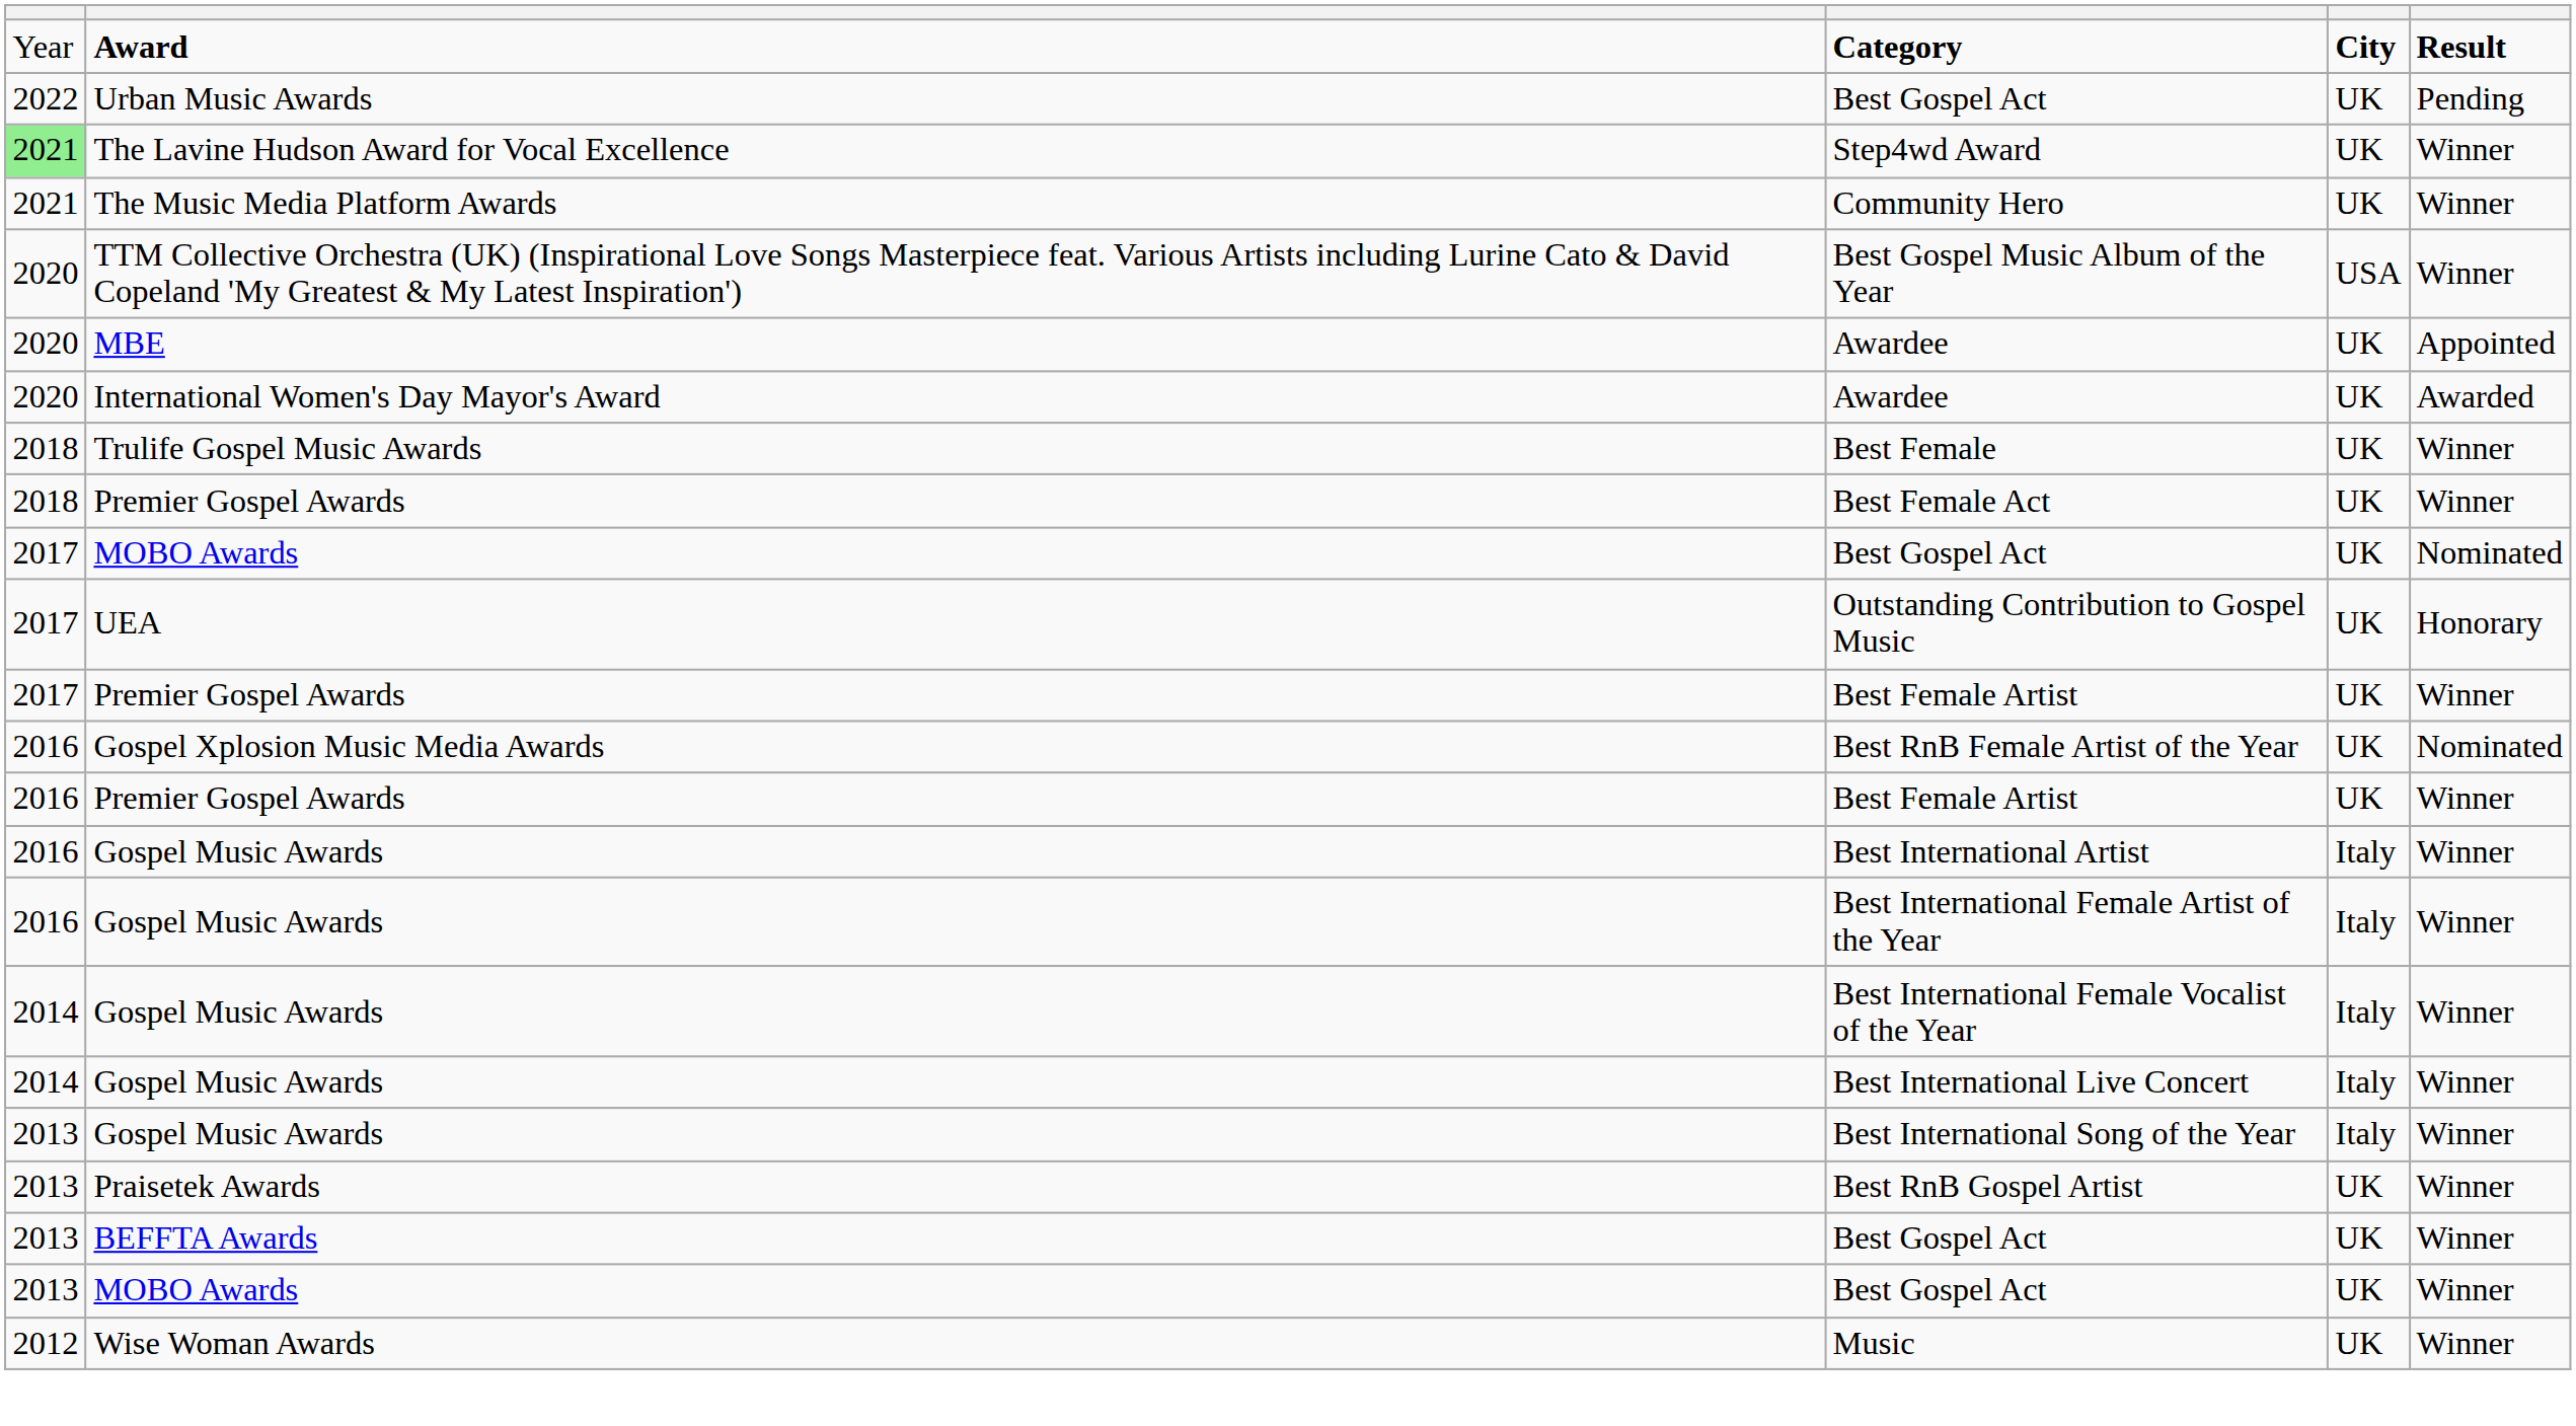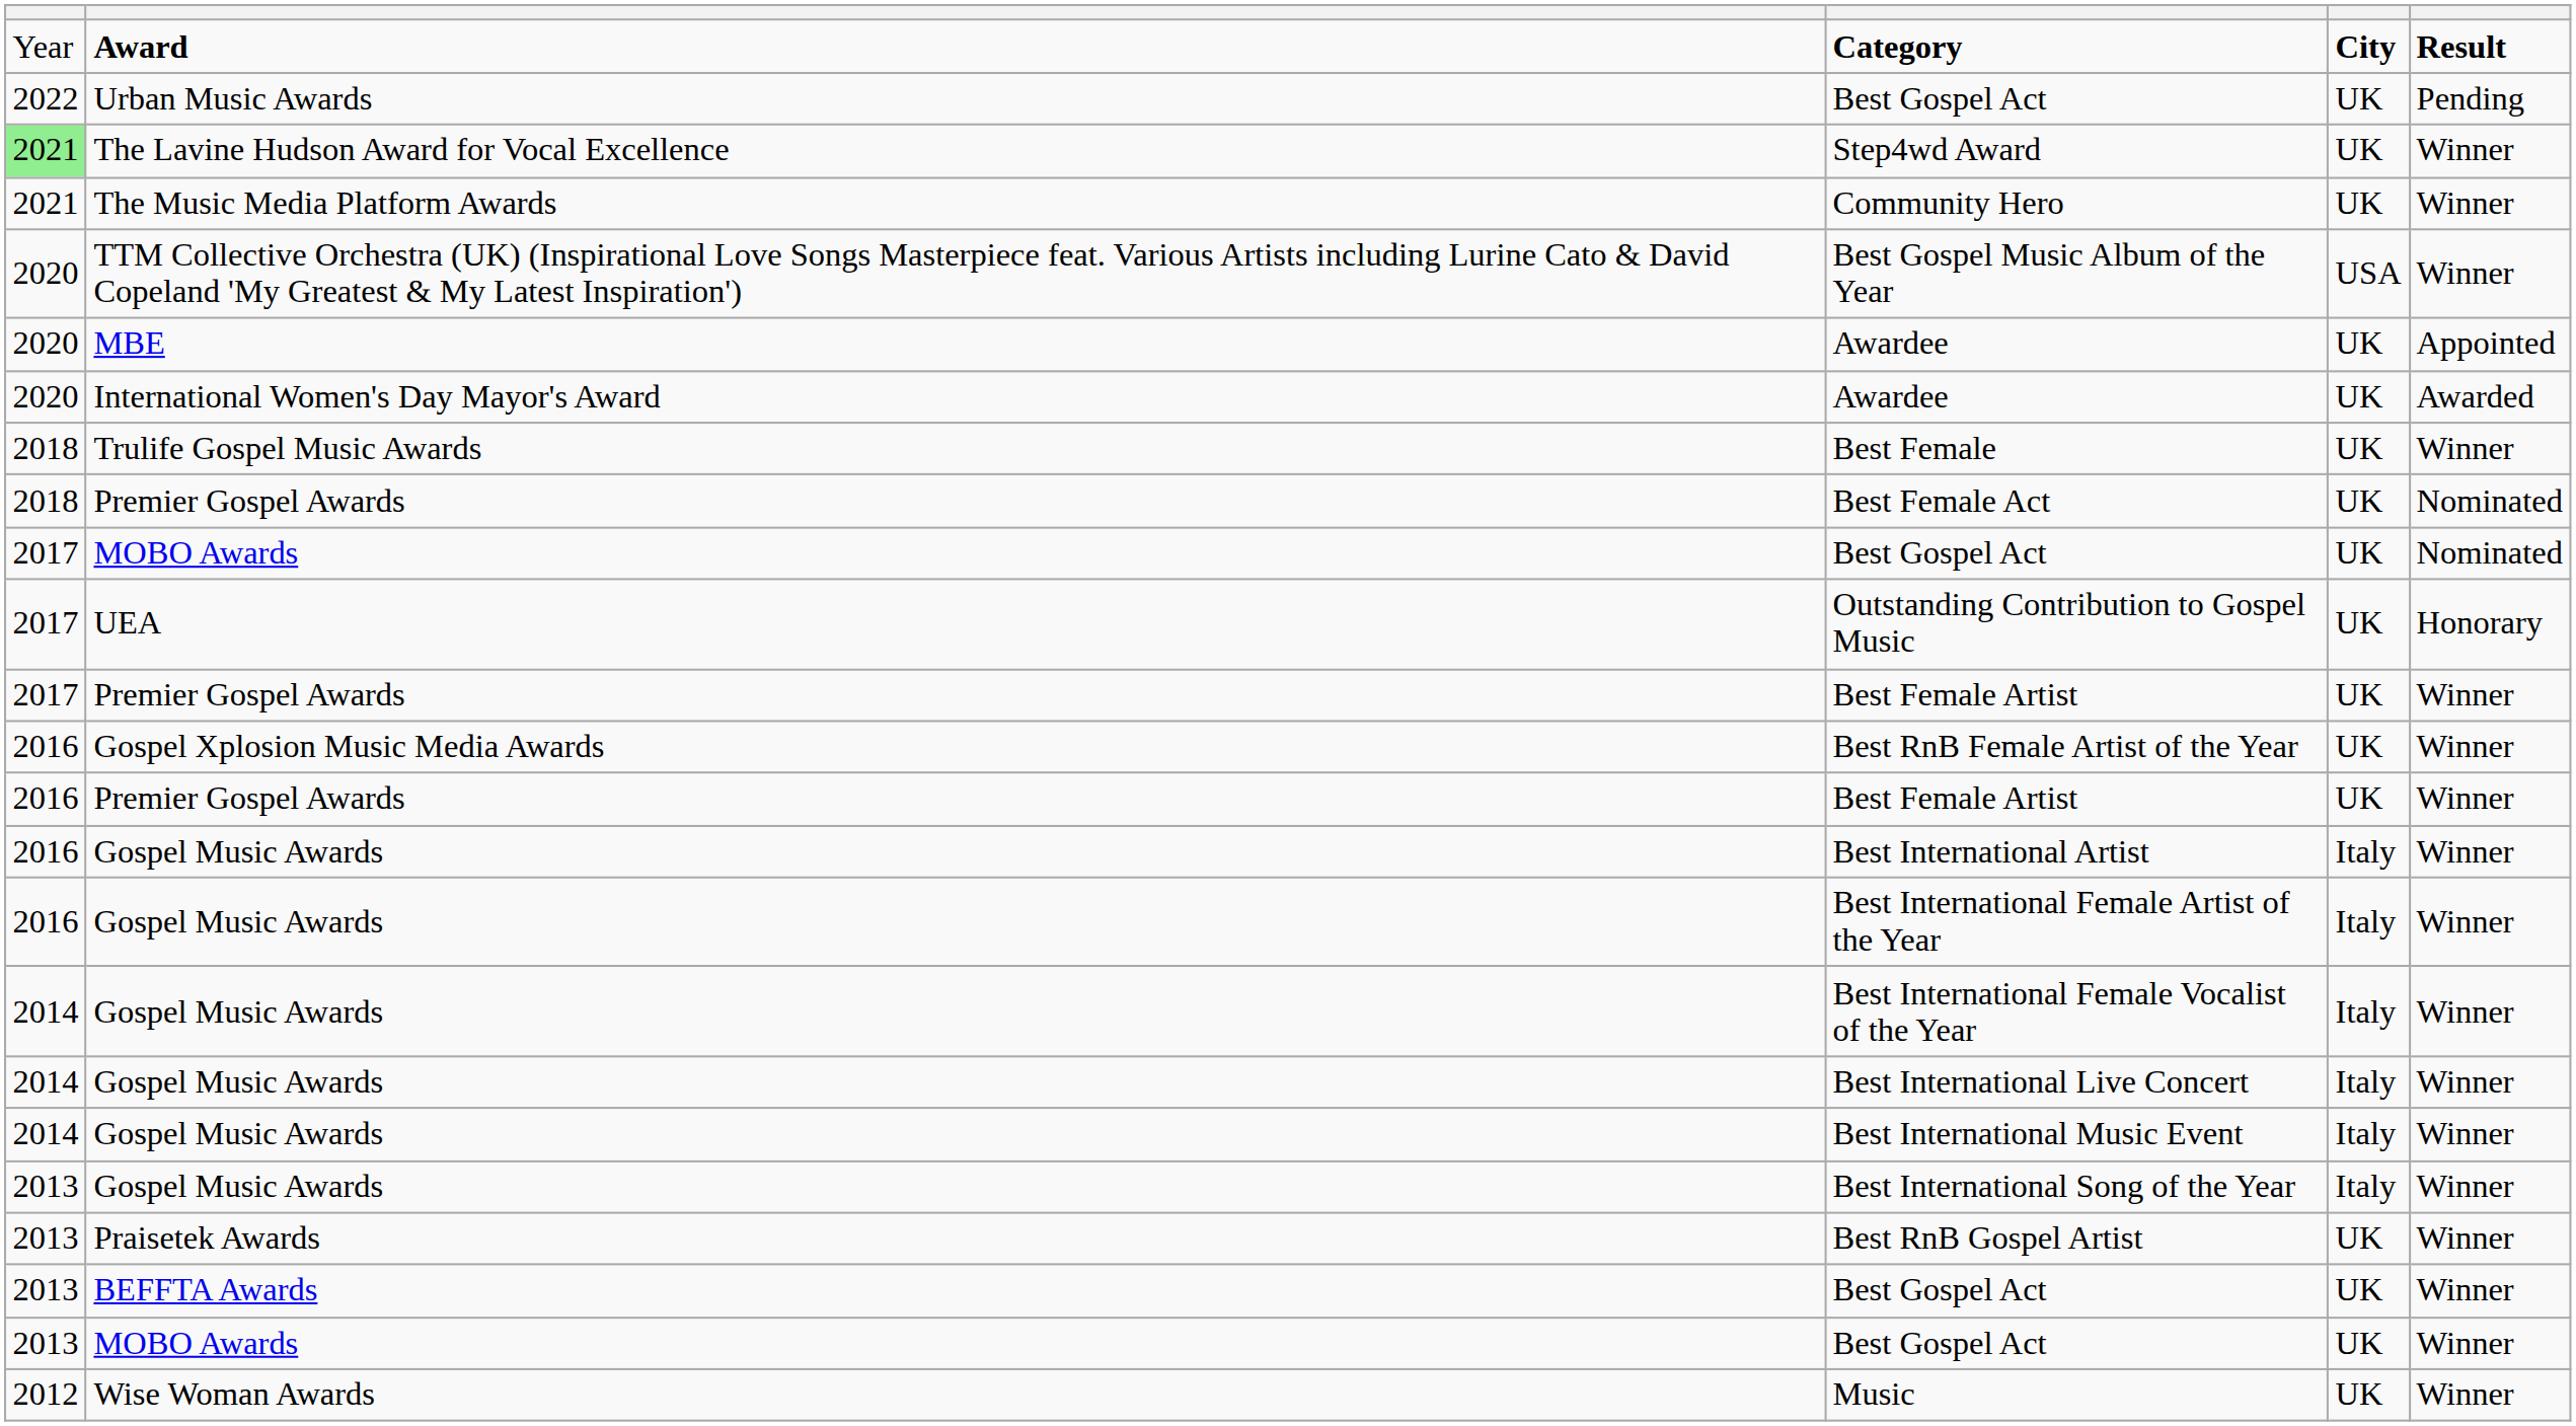 <table class="wikitable sortable">
 <tr>
 <th></th>
 <th></th>
 <th></th>
 <th></th>
 <th></th>
 </tr>
 <tr>
 <td>Year</td>
 <td><strong>Award</strong></td>
 <td><strong>Category</strong></td>
 <td><strong>City</strong></td>
 <td><strong>Result</strong></td>
 </tr>
 <tr>
 <td>2022</td>
 <td>Urban Music Awards</td>
 <td>Best Gospel Act</td>
 <td>UK</td>
 <td>Pending</td>
 </tr>
 <tr>
 <td style="background: lightgreen;">2021</td>
 <td>The Lavine Hudson Award for Vocal Excellence</td>
 <td>Step4wd Award</td>
 <td>UK</td>
 <td>Winner</td>
 </tr>
 <tr>
 <td>2021</td>
 <td>The Music Media Platform Awards</td>
 <td>Community Hero</td>
 <td>UK</td>
 <td>Winner</td>
 </tr>
 <tr>
 <td>2020</td>
 <td>TTM Collective Orchestra (UK) (Inspirational Love Songs Masterpiece feat. Various Artists including Lurine Cato & David Copeland 'My Greatest & My Latest Inspiration')</td>
 <td>Best Gospel Music Album of the Year</td>
 <td>USA</td>
 <td>Winner</td>
 </tr>
 <tr>
 <td>2020</td>
 <td><a href='#'>MBE</a></td>
 <td>Awardee</td>
 <td>UK</td>
 <td>Appointed</td>
 </tr>
 <tr>
 <td>2020</td>
 <td>International Women's Day Mayor's Award</td>
 <td>Awardee</td>
 <td>UK</td>
 <td>Awarded</td>
 </tr>
 <tr>
 <td>2018</td>
 <td>Trulife Gospel Music Awards</td>
 <td>Best Female</td>
 <td>UK</td>
 <td>Winner</td>
 </tr>
 <tr>
 <td>2018</td>
 <td>Premier Gospel Awards</td>
 <td>Best Female Act</td>
 <td>UK</td>
-<td>Winner</td>
+<td>Nominated</td>
 </tr>
 <tr>
 <td>2017</td>
 <td><a href='#'>MOBO Awards</a></td>
 <td>Best Gospel Act</td>
 <td>UK</td>
 <td>Nominated</td>
 </tr>
 <tr>
 <td>2017</td>
 <td>UEA</td>
 <td>Outstanding Contribution to Gospel Music</td>
 <td>UK</td>
 <td>Honorary</td>
 </tr>
 <tr>
 <td>2017</td>
 <td>Premier Gospel Awards</td>
 <td>Best Female Artist</td>
 <td>UK</td>
 <td>Winner</td>
 </tr>
 <tr>
 <td>2016</td>
 <td>Gospel Xplosion Music Media Awards</td>
 <td>Best RnB Female Artist of the Year</td>
 <td>UK</td>
-<td>Nominated</td>
+<td>Winner</td>
 </tr>
 <tr>
 <td>2016</td>
 <td>Premier Gospel Awards</td>
 <td>Best Female Artist</td>
 <td>UK</td>
 <td>Winner</td>
 </tr>
 <tr>
 <td>2016</td>
 <td>Gospel Music Awards</td>
 <td>Best International Artist</td>
 <td>Italy</td>
 <td>Winner</td>
 </tr>
 <tr>
 <td>2016</td>
 <td>Gospel Music Awards</td>
 <td>Best International Female Artist of the Year</td>
 <td>Italy</td>
 <td>Winner</td>
 </tr>
 <tr>
 <td>2014</td>
 <td>Gospel Music Awards</td>
 <td>Best International Female Vocalist of the Year</td>
 <td>Italy</td>
 <td>Winner</td>
 </tr>
 <tr>
 <td>2014</td>
 <td>Gospel Music Awards</td>
 <td>Best International Live Concert</td>
+<td>Italy</td>
+<td>Winner</td>
+</tr>
+<tr>
+<td>2014</td>
+<td>Gospel Music Awards</td>
+<td>Best International Music Event</td>
 <td>Italy</td>
 <td>Winner</td>
 </tr>
 <tr>
 <td>2013</td>
 <td>Gospel Music Awards</td>
 <td>Best International Song of the Year</td>
 <td>Italy</td>
 <td>Winner</td>
 </tr>
 <tr>
 <td>2013</td>
 <td>Praisetek Awards</td>
 <td>Best RnB Gospel Artist</td>
 <td>UK</td>
 <td>Winner</td>
 </tr>
 <tr>
 <td>2013</td>
 <td><a href='#'>BEFFTA Awards</a></td>
 <td>Best Gospel Act</td>
 <td>UK</td>
 <td>Winner</td>
 </tr>
 <tr>
 <td>2013</td>
 <td><a href='#'>MOBO Awards</a></td>
 <td>Best Gospel Act</td>
 <td>UK</td>
 <td>Winner</td>
 </tr>
 <tr>
 <td>2012</td>
 <td>Wise Woman Awards</td>
 <td>Music</td>
 <td>UK</td>
 <td>Winner</td>
 </tr>
 </table>
